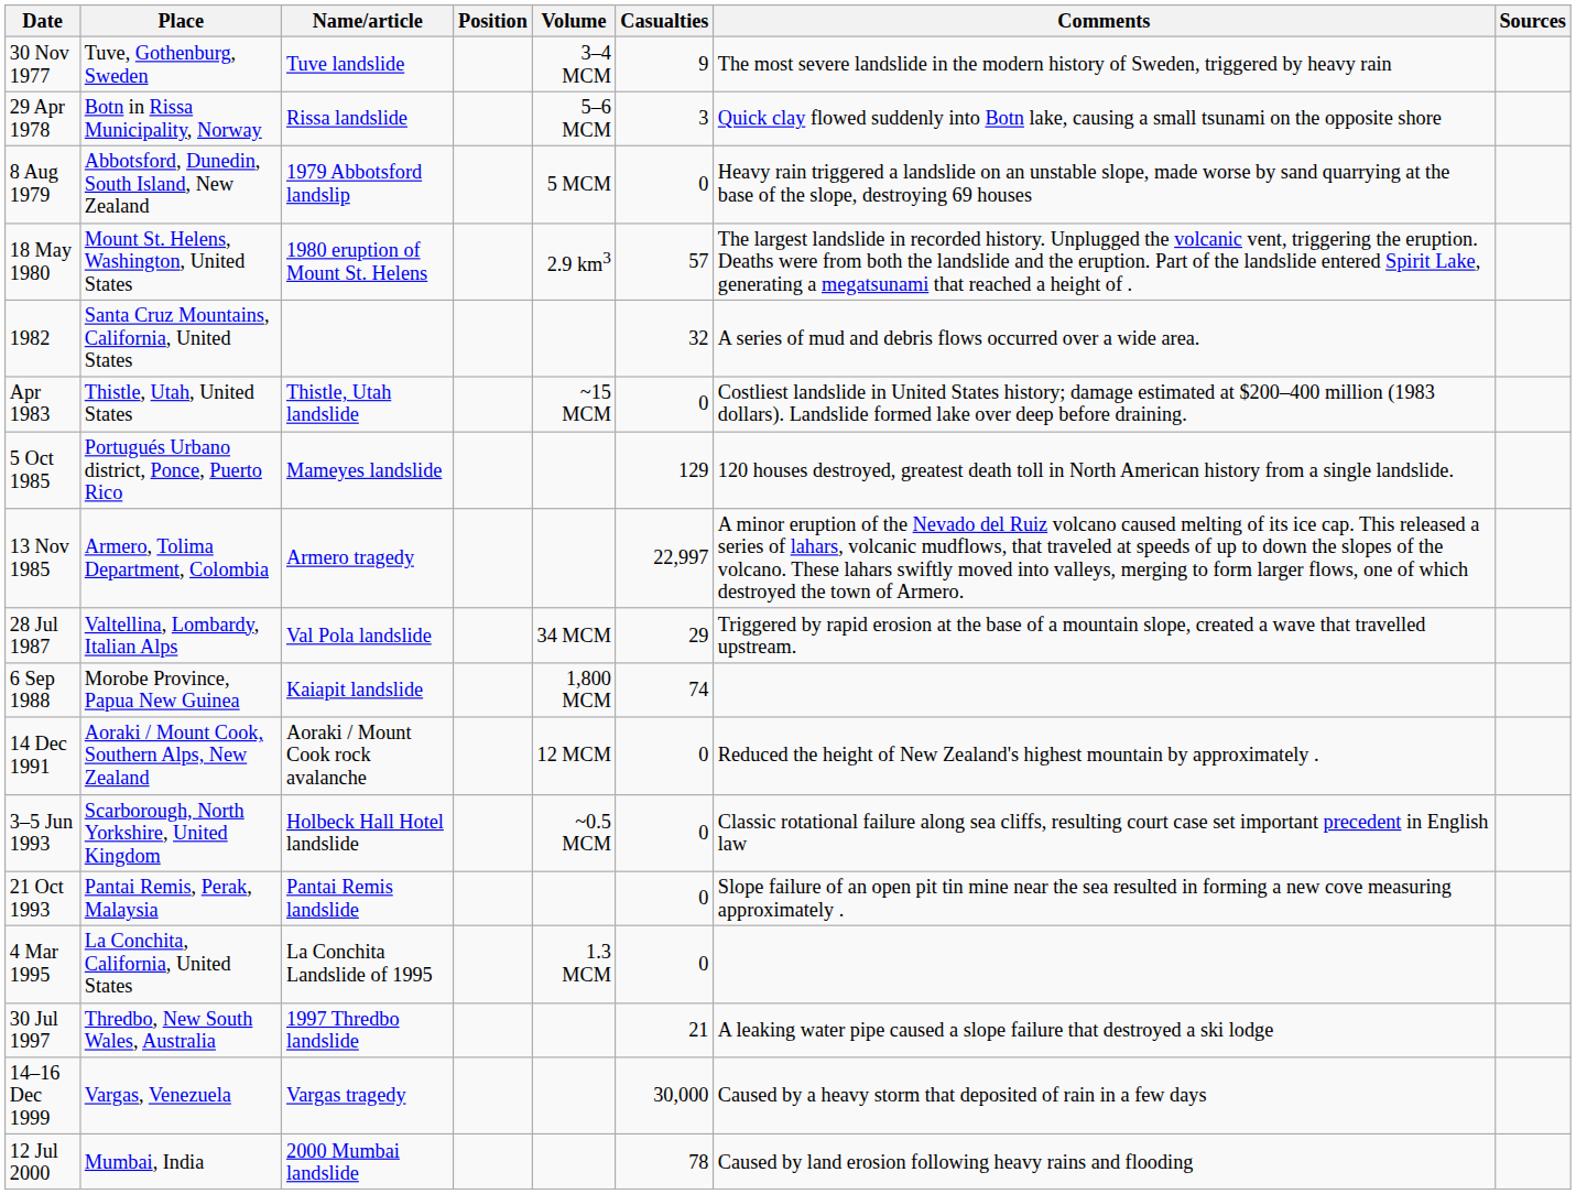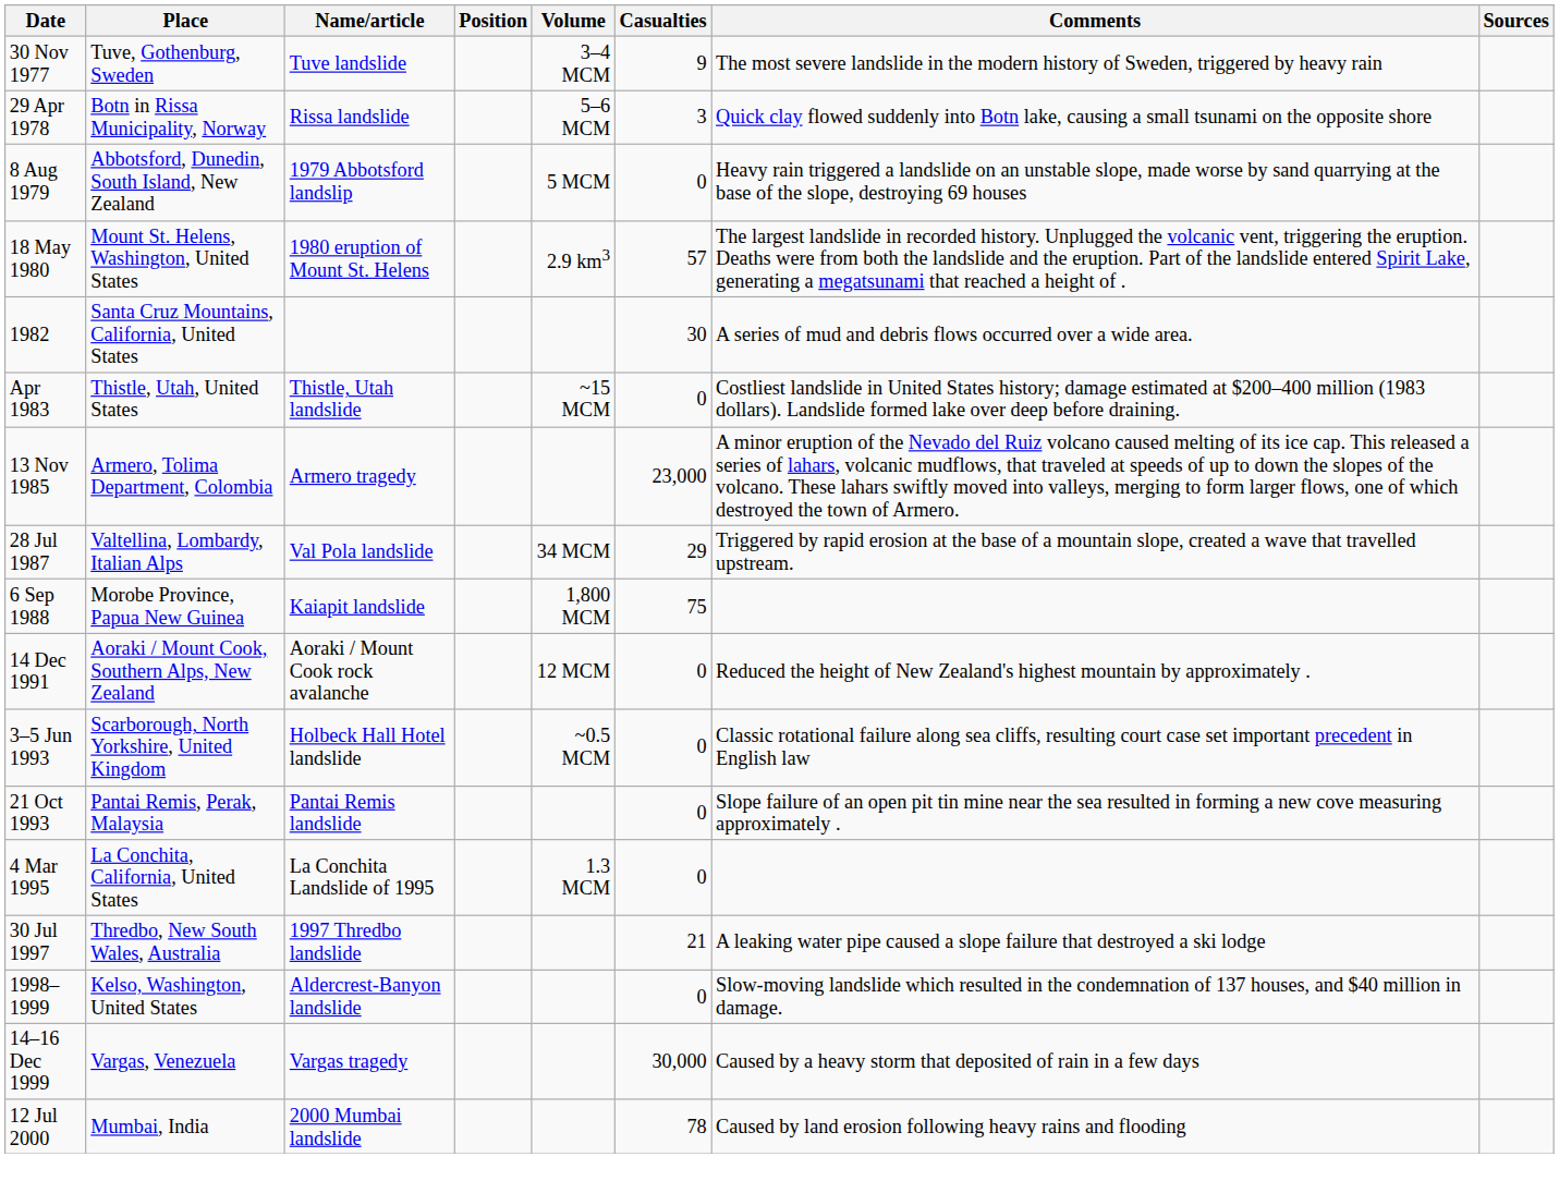 <table class="wikitable sortable">
 <tr style="background:#ececec;">
 <th>Date</th>
 <th>Place</th>
 <th>Name/article</th>
 <th>Position</th>
 <th>Volume</th>
 <th>Casualties</th>
 <th>Comments</th>
 <th>Sources<br></th>
 </tr>
 <tr>
 <td>30 Nov 1977</td>
 <td style="text-align:left;">Tuve, <a href='#'>Gothenburg</a>, <a href='#'>Sweden</a></td>
 <td><a href='#'>Tuve landslide</a></td>
 <td></td>
 <td style="text-align:right;">3–4 MCM</td>
 <td style="text-align:right;">9</td>
 <td>The most severe landslide in the modern history of Sweden, triggered by heavy rain</td>
 <td style="text-align:right;"></td>
 </tr>
 <tr>
 <td>29 Apr 1978</td>
 <td align="left"><a href='#'>Botn</a> in <a href='#'>Rissa Municipality</a>, <a href='#'>Norway</a></td>
 <td><a href='#'>Rissa landslide</a></td>
 <td></td>
 <td style="text-align:right;">5–6 MCM</td>
 <td style="text-align:right;">3</td>
 <td><a href='#'>Quick clay</a> flowed suddenly into <a href='#'>Botn</a> lake, causing a small tsunami on the opposite shore</td>
 <td></td>
 </tr>
 <tr>
 <td>8 Aug 1979</td>
 <td align="left"><a href='#'>Abbotsford</a>, <a href='#'>Dunedin</a>, <a href='#'>South Island</a>, New Zealand</td>
 <td><a href='#'>1979 Abbotsford landslip</a></td>
 <td></td>
 <td style="text-align:right;">5 MCM</td>
 <td style="text-align:right;">0</td>
 <td>Heavy rain triggered a landslide on an unstable slope, made worse by sand quarrying at the base of the slope, destroying 69 houses</td>
 <td style="text-align:right;"></td>
 </tr>
 <tr>
 <td>18 May 1980</td>
 <td style="text-align:left;"><a href='#'>Mount St. Helens</a>, <a href='#'>Washington</a>, United States</td>
 <td><a href='#'>1980 eruption of Mount St. Helens</a></td>
 <td></td>
 <td style="text-align:right;">2.9 km<sup>3</sup></td>
 <td style="text-align:right;">57</td>
 <td>The largest landslide in recorded history. Unplugged the <a href='#'>volcanic</a> vent, triggering the eruption. Deaths were from both the landslide and the eruption. Part of the landslide entered <a href='#'>Spirit Lake</a>, generating a <a href='#'>megatsunami</a> that reached a height of .</td>
 <td style="text-align:right;"></td>
 </tr>
 <tr>
 <td>1982</td>
 <td style="text-align:left;"><a href='#'>Santa Cruz Mountains</a>, <a href='#'>California</a>, United States</td>
 <td></td>
 <td></td>
 <td style="text-align:right;"></td>
-<td style="text-align:right;">32</td>
+<td style="text-align:right;">30</td>
 <td>A series of mud and debris flows occurred over a wide area.</td>
 <td style="text-align:right;"></td>
 </tr>
 <tr>
 <td>Apr 1983</td>
 <td align="left"><a href='#'>Thistle</a>, <a href='#'>Utah</a>, United States</td>
 <td><a href='#'>Thistle, Utah landslide</a></td>
 <td></td>
 <td align="right">~15 MCM</td>
 <td align="right">0</td>
 <td>Costliest landslide in United States history; damage estimated at $200–400 million (1983 dollars). Landslide formed lake over  deep before draining.</td>
 <td align="right"></td>
 </tr>
 <tr>
-<td>5 Oct 1985</td>
-<td align="left"><a href='#'>Portugués Urbano</a> district, <a href='#'>Ponce</a>, <a href='#'>Puerto Rico</a></td>
-<td><a href='#'>Mameyes landslide</a></td>
-<td></td>
-<td></td>
-<td align="right">129</td>
-<td>120 houses destroyed, greatest death toll in North American history from a single landslide.</td>
-<td align="right"></td>
-</tr>
-<tr>
 <td>13 Nov 1985</td>
 <td style="text-align:left;"><a href='#'>Armero</a>, <a href='#'>Tolima Department</a>, <a href='#'>Colombia</a></td>
 <td><a href='#'>Armero tragedy</a></td>
 <td></td>
 <td></td>
-<td style="text-align:right;">22,997</td>
+<td style="text-align:right;">23,000</td>
 <td>A minor eruption of the <a href='#'>Nevado del Ruiz</a> volcano caused melting of its ice cap. This released a series of <a href='#'>lahars</a>, volcanic mudflows, that traveled at speeds of up to  down the slopes of the volcano. These lahars swiftly moved into valleys, merging to form larger flows, one of which destroyed the town of Armero.</td>
 <td style="text-align:right;"></td>
 </tr>
 <tr>
 <td style="text-align:left;">28 Jul 1987</td>
 <td style="text-align:left;"><a href='#'>Valtellina</a>, <a href='#'>Lombardy</a>, <a href='#'>Italian Alps</a></td>
 <td style="text-align:left;"><a href='#'>Val Pola landslide</a></td>
 <td></td>
 <td style="text-align:right;">34 MCM</td>
 <td style="text-align:right;">29</td>
 <td>Triggered by rapid erosion at the base of a mountain slope, created a wave that travelled  upstream.</td>
 <td style="text-align:right;"></td>
 </tr>
 <tr>
 <td>6 Sep 1988</td>
 <td>Morobe Province, <a href='#'>Papua New Guinea</a></td>
 <td><a href='#'>Kaiapit landslide</a></td>
 <td></td>
 <td align="right">1,800 MCM</td>
-<td align="right">74</td>
+<td align="right">75</td>
 <td></td>
 <td></td>
 </tr>
 <tr>
 <td>14 Dec 1991</td>
 <td><a href='#'>Aoraki / Mount Cook, Southern Alps, New Zealand</a></td>
 <td>Aoraki / Mount Cook rock avalanche</td>
 <td></td>
 <td align="right">12 MCM</td>
 <td align="right">0</td>
 <td>Reduced the height of New Zealand's highest mountain by approximately .</td>
 <td align="right"></td>
 </tr>
 <tr>
 <td>3–5 Jun 1993</td>
 <td align="left"><a href='#'>Scarborough, North Yorkshire</a>, <a href='#'>United Kingdom</a></td>
 <td align="left"><a href='#'>Holbeck Hall Hotel</a> landslide</td>
 <td></td>
 <td align="right">~0.5 MCM</td>
 <td align="right">0</td>
 <td>Classic rotational failure along sea cliffs, resulting court case set important <a href='#'>precedent</a> in English law</td>
 <td align="right"></td>
 </tr>
 <tr>
 <td>21 Oct 1993</td>
 <td align="left"><a href='#'>Pantai Remis</a>, <a href='#'>Perak</a>, <a href='#'>Malaysia</a></td>
 <td align="left"><a href='#'>Pantai Remis landslide</a></td>
 <td></td>
 <td></td>
 <td align="right">0</td>
 <td>Slope failure of an open pit tin mine near the sea resulted in forming a new cove measuring approximately .</td>
 <td></td>
 </tr>
 <tr>
 <td>4 Mar 1995</td>
 <td align="left"><a href='#'>La Conchita</a>, <a href='#'>California</a>, United States</td>
 <td align="left">La Conchita Landslide of 1995</td>
 <td></td>
 <td align="right">1.3 MCM</td>
 <td align="right">0</td>
 <td></td>
 <td align="right"></td>
 </tr>
 <tr>
 <td>30 Jul 1997</td>
 <td align="left"><a href='#'>Thredbo</a>, <a href='#'>New South Wales</a>, <a href='#'>Australia</a></td>
 <td align="left"><a href='#'>1997 Thredbo landslide</a></td>
 <td></td>
 <td></td>
 <td style="text-align:right;">21</td>
 <td>A leaking water pipe caused a slope failure that destroyed a ski lodge</td>
 <td style="text-align:right;"></td>
 </tr>
 <tr>
+<td>1998–1999</td>
+<td align="left"><a href='#'>Kelso, Washington</a>, United States</td>
+<td><a href='#'>Aldercrest-Banyon landslide</a></td>
+<td></td>
+<td></td>
+<td align="right">0</td>
+<td>Slow-moving landslide which resulted in the condemnation of 137 houses, and $40 million in damage.</td>
+<td align="right"></td>
+</tr>
+<tr>
 <td>14–16 Dec 1999</td>
 <td style="text-align:left;"><a href='#'>Vargas</a>, <a href='#'>Venezuela</a></td>
 <td><a href='#'>Vargas tragedy</a></td>
 <td></td>
 <td></td>
 <td style="text-align:right;">30,000</td>
 <td>Caused by a heavy storm that deposited  of rain in a few days</td>
 <td style="text-align:right;"></td>
 </tr>
 <tr>
 <td>12 Jul 2000</td>
 <td style="text-align:left;"><a href='#'>Mumbai</a>, India</td>
 <td><a href='#'>2000 Mumbai landslide</a></td>
 <td></td>
 <td></td>
 <td style="text-align:right;">78</td>
 <td>Caused by land erosion following heavy rains and flooding</td>
 <td style="text-align:right;"></td>
 </tr>
 </table>
